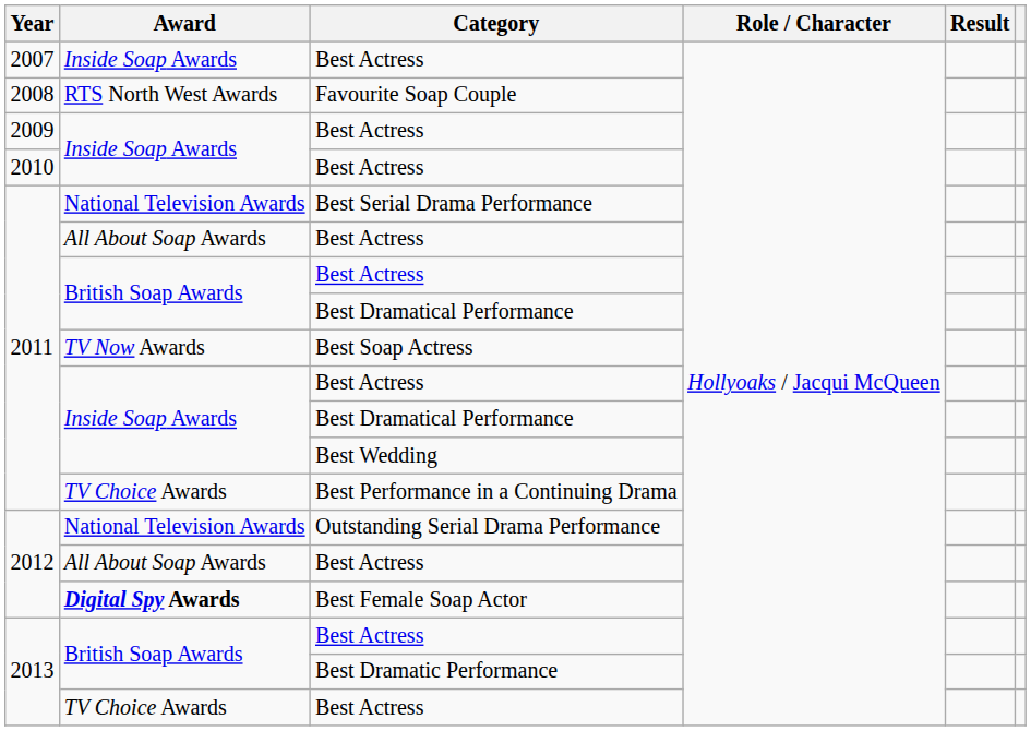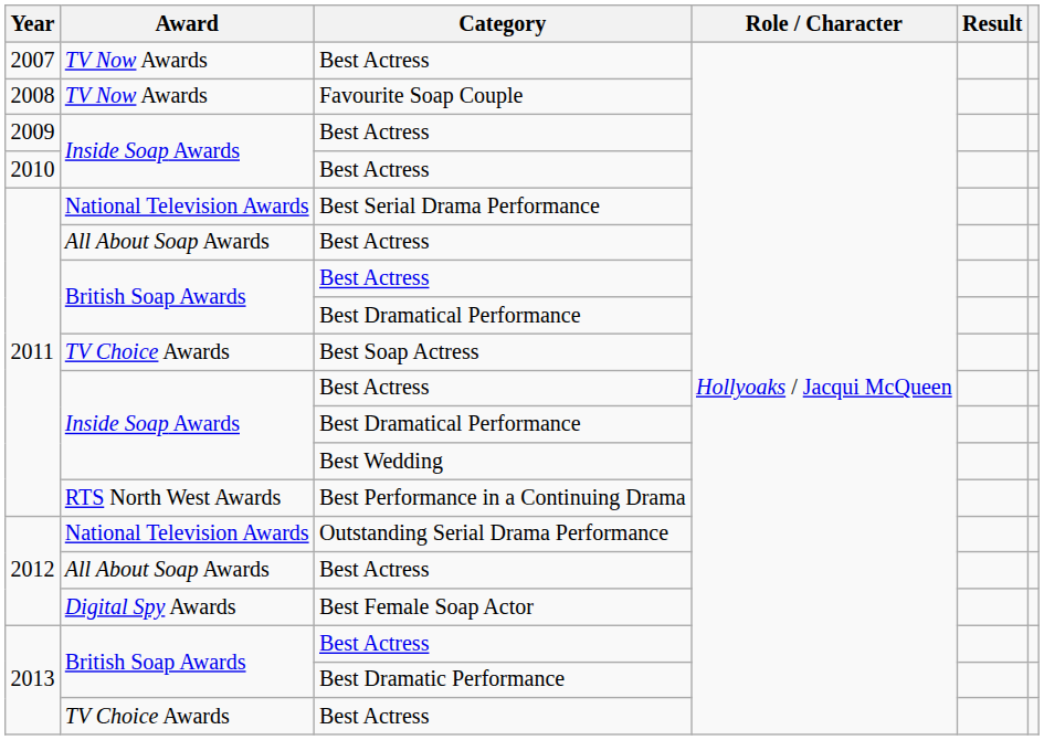 <table class="wikitable" style="font-size: 90%">
 <tr>
 <th>Year</th>
 <th>Award</th>
 <th>Category</th>
 <th>Role / Character</th>
 <th>Result</th>
 <th></th>
 </tr>
 <tr>
 <td rowspan="1">2007</td>
-<td><a href='#'><em>Inside Soap</em> Awards</a></td>
+<td><em><a href='#'>TV Now</a></em> Awards</td>
 <td>Best Actress</td>
 <td rowspan="19"><em><a href='#'>Hollyoaks</a></em> / <a href='#'>Jacqui McQueen</a></td>
 <td></td>
 <td></td>
 </tr>
 <tr>
 <td>2008</td>
-<td><a href='#'>RTS</a> North West Awards</td>
+<td><em><a href='#'>TV Now</a></em> Awards</td>
 <td>Favourite Soap Couple</td>
 <td></td>
 <td></td>
 </tr>
 <tr>
 <td>2009</td>
 <td rowspan="2"><a href='#'><em>Inside Soap</em> Awards</a></td>
 <td>Best Actress</td>
 <td></td>
 <td></td>
 </tr>
 <tr>
 <td rowspan="1">2010</td>
 <td>Best Actress</td>
 <td></td>
 <td></td>
 </tr>
 <tr>
 <td rowspan="9">2011</td>
 <td><a href='#'>National Television Awards</a></td>
 <td>Best Serial Drama Performance</td>
 <td></td>
 <td></td>
 </tr>
 <tr>
 <td><em>All About Soap</em> Awards</td>
 <td>Best Actress</td>
 <td></td>
 <td></td>
 </tr>
 <tr>
 <td rowspan="2"><a href='#'>British Soap Awards</a></td>
 <td><a href='#'>Best Actress</a></td>
 <td></td>
 <td></td>
 </tr>
 <tr>
 <td>Best Dramatical Performance</td>
 <td></td>
 <td></td>
 </tr>
 <tr>
-<td><em><a href='#'>TV Now</a></em> Awards</td>
+<td><em><a href='#'>TV Choice</a></em> Awards</td>
 <td>Best Soap Actress</td>
 <td></td>
 <td></td>
 </tr>
 <tr>
 <td rowspan="3"><a href='#'><em>Inside Soap</em> Awards</a></td>
 <td>Best Actress</td>
 <td></td>
 <td></td>
 </tr>
 <tr>
 <td>Best Dramatical Performance</td>
 <td></td>
 <td></td>
 </tr>
 <tr>
 <td>Best Wedding</td>
 <td></td>
 <td></td>
 </tr>
 <tr>
-<td><em><a href='#'>TV Choice</a></em> Awards</td>
+<td><a href='#'>RTS</a> North West Awards</td>
 <td>Best Performance in a Continuing Drama</td>
 <td></td>
 <td></td>
 </tr>
 <tr>
 <td rowspan="3">2012</td>
 <td><a href='#'>National Television Awards</a></td>
 <td>Outstanding Serial Drama Performance</td>
 <td></td>
 <td></td>
 </tr>
 <tr>
 <td><em>All About Soap</em> Awards</td>
 <td>Best Actress</td>
 <td></td>
 <td></td>
 </tr>
 <tr>
-<td><strong><em><a href='#'>Digital Spy</a></em> Awards</strong></td>
+<td><em><a href='#'>Digital Spy</a></em> Awards</td>
 <td>Best Female Soap Actor</td>
 <td></td>
 <td></td>
 </tr>
 <tr>
 <td rowspan="3">2013</td>
 <td rowspan="2"><a href='#'>British Soap Awards</a></td>
 <td><a href='#'>Best Actress</a></td>
 <td></td>
 <td></td>
 </tr>
 <tr>
 <td>Best Dramatic Performance</td>
 <td></td>
 <td></td>
 </tr>
 <tr>
 <td><em>TV Choice</em> Awards</td>
 <td>Best Actress</td>
 <td></td>
 <td></td>
 </tr>
 </table>
